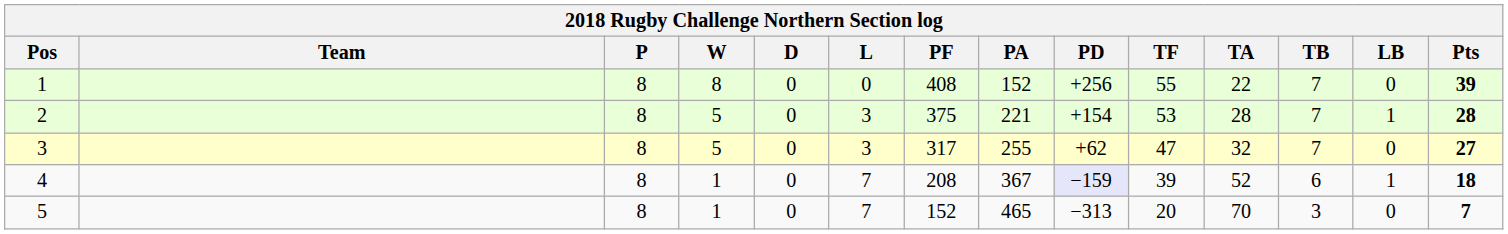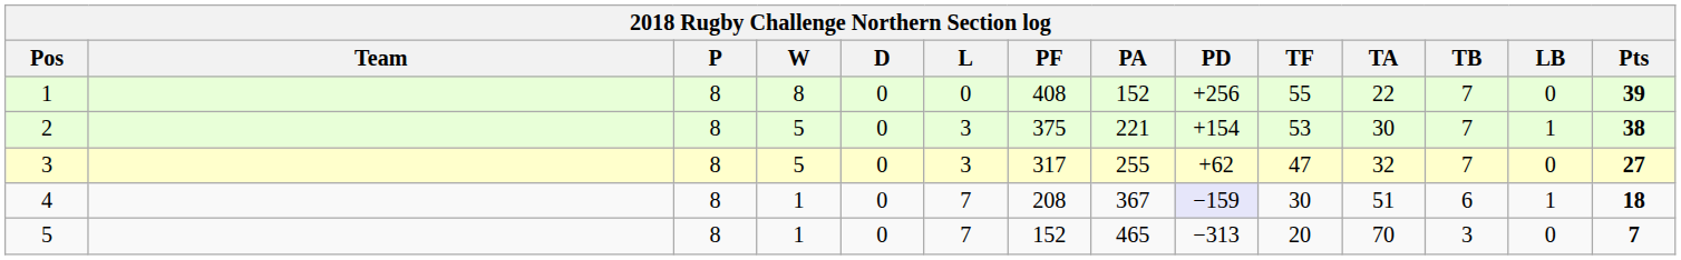 <table class="wikitable" style="text-align:center; font-size:100%; width:60%;">
 <tr>
 <th colspan="100%" cellpadding="0" cellspacing="0"><strong>2018 Rugby Challenge Northern Section log</strong></th>
 </tr>
 <tr>
 <th style="width:5%;">Pos</th>
 <th style="width:35%;">Team</th>
 <th style="width:5%;">P</th>
 <th style="width:5%;">W</th>
 <th style="width:5%;">D</th>
 <th style="width:5%;">L</th>
 <th style="width:5%;">PF</th>
 <th style="width:5%;">PA</th>
 <th style="width:5%;">PD</th>
 <th style="width:5%;">TF</th>
 <th style="width:5%;">TA</th>
 <th style="width:5%;">TB</th>
 <th style="width:5%;">LB</th>
 <th style="width:5%;">Pts<br></th>
 </tr>
 <tr style="background:#E8FFD8;">
 <td>1</td>
 <td align=left></td>
 <td>8</td>
 <td>8</td>
 <td>0</td>
 <td>0</td>
 <td>408</td>
 <td>152</td>
 <td>+256</td>
 <td>55</td>
 <td>22</td>
 <td>7</td>
 <td>0</td>
 <td><strong>39</strong></td>
 </tr>
 <tr style="background:#E8FFD8;">
 <td>2</td>
 <td align=left></td>
 <td>8</td>
 <td>5</td>
 <td>0</td>
 <td>3</td>
 <td>375</td>
 <td>221</td>
 <td>+154</td>
 <td>53</td>
-<td>28</td>
+<td>30</td>
 <td>7</td>
 <td>1</td>
-<td><strong>28</strong></td>
+<td><strong>38</strong></td>
 </tr>
 <tr style="background:#FFFFCC;">
 <td>3</td>
 <td align=left></td>
 <td>8</td>
 <td>5</td>
 <td>0</td>
 <td>3</td>
 <td>317</td>
 <td>255</td>
 <td>+62</td>
 <td>47</td>
 <td>32</td>
 <td>7</td>
 <td>0</td>
 <td><strong>27</strong></td>
 </tr>
 <tr>
 <td>4</td>
 <td align=left></td>
 <td>8</td>
 <td>1</td>
 <td>0</td>
 <td>7</td>
 <td>208</td>
 <td>367</td>
 <td style="background: lavender;">−159</td>
-<td>39</td>
-<td>52</td>
+<td>30</td>
+<td>51</td>
 <td>6</td>
 <td>1</td>
 <td><strong>18</strong></td>
 </tr>
 <tr>
 <td>5</td>
 <td align=left></td>
 <td>8</td>
 <td>1</td>
 <td>0</td>
 <td>7</td>
 <td>152</td>
 <td>465</td>
 <td>−313</td>
 <td>20</td>
 <td>70</td>
 <td>3</td>
 <td>0</td>
 <td><strong>7</strong></td>
 </tr>
 </table>
